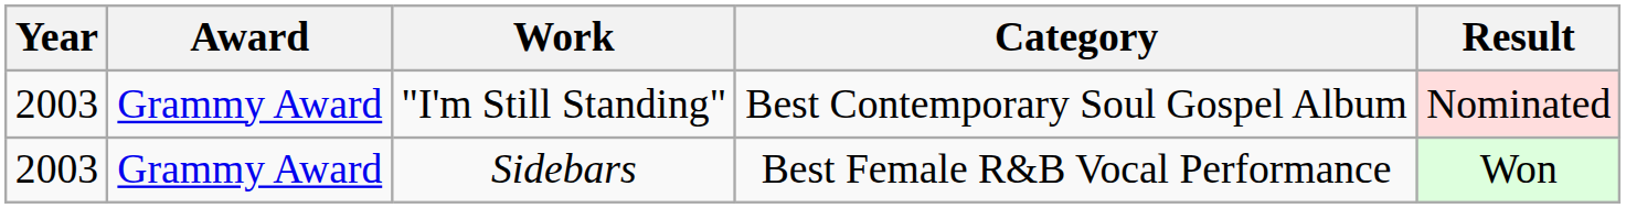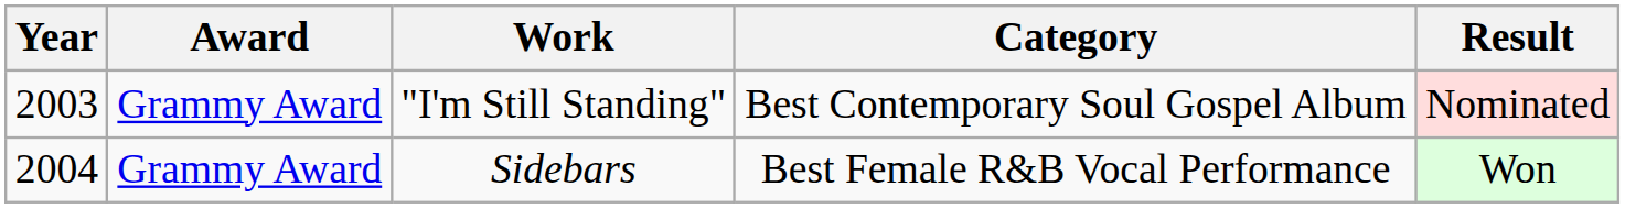 <table class="wikitable" border="1">
 <tr align=center>
 <th>Year</th>
 <th>Award</th>
 <th>Work</th>
 <th>Category</th>
 <th>Result</th>
 </tr>
 <tr align=center>
 <td>2003</td>
 <td><a href='#'>Grammy Award</a></td>
 <td>"I'm Still Standing"</td>
 <td>Best Contemporary Soul Gospel Album</td>
 <td style="background: #ffdddd">Nominated</td>
 </tr>
 <tr align=center>
-<td>2003</td>
+<td>2004</td>
 <td><a href='#'>Grammy Award</a></td>
 <td><em>Sidebars</em></td>
 <td>Best Female R&B Vocal Performance</td>
 <td style="background:#ddffdd">Won</td>
 </tr>
 </table>
